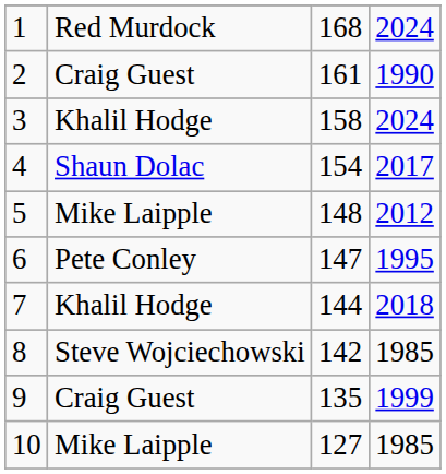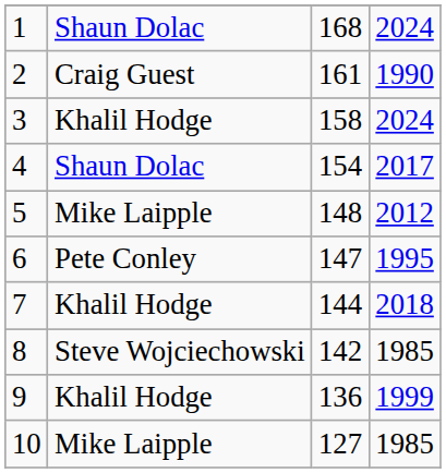 <table class="wikitable">
 <tr>
 </tr>
 <tr>
 <td>1</td>
-<td>Red Murdock</td>
+<td><a href='#'>Shaun Dolac</a></td>
 <td>168</td>
 <td><a href='#'>2024</a></td>
 </tr>
 <tr>
 <td>2</td>
 <td>Craig Guest</td>
 <td>161</td>
 <td><a href='#'>1990</a></td>
 </tr>
 <tr>
 <td>3</td>
 <td>Khalil Hodge</td>
 <td>158</td>
 <td><a href='#'>2024</a></td>
 </tr>
 <tr>
 <td>4</td>
 <td><a href='#'>Shaun Dolac</a></td>
 <td>154</td>
 <td><a href='#'>2017</a></td>
 </tr>
 <tr>
 <td>5</td>
 <td>Mike Laipple</td>
 <td>148</td>
 <td><a href='#'>2012</a></td>
 </tr>
 <tr>
 <td>6</td>
 <td>Pete Conley</td>
 <td>147</td>
 <td><a href='#'>1995</a></td>
 </tr>
 <tr>
 <td>7</td>
 <td>Khalil Hodge</td>
 <td>144</td>
 <td><a href='#'>2018</a></td>
 </tr>
 <tr>
 <td>8</td>
 <td>Steve Wojciechowski</td>
 <td>142</td>
 <td>1985</td>
 </tr>
 <tr>
 <td>9</td>
-<td>Craig Guest</td>
-<td>135</td>
+<td>Khalil Hodge</td>
+<td>136</td>
 <td><a href='#'>1999</a></td>
 </tr>
 <tr>
 <td>10</td>
 <td>Mike Laipple</td>
 <td>127</td>
 <td>1985</td>
 </tr>
 </table>
